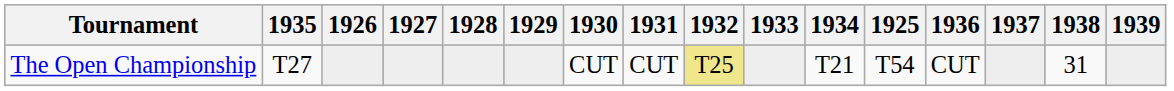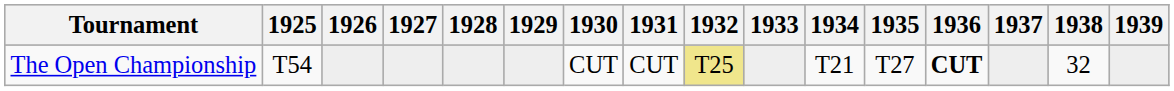 <table class="wikitable" style="font-size:95%;text-align:center;">
 <tr>
 <th>Tournament</th>
-<th>1935</th>
+<th>1925</th>
 <th>1926</th>
 <th>1927</th>
 <th>1928</th>
 <th>1929</th>
 <th>1930</th>
 <th>1931</th>
 <th>1932</th>
 <th>1933</th>
 <th>1934</th>
-<th>1925</th>
+<th>1935</th>
 <th>1936</th>
 <th>1937</th>
 <th>1938</th>
 <th>1939</th>
 </tr>
 <tr>
 <td align=left><a href='#'>The Open Championship</a></td>
-<td>T27</td>
+<td>T54</td>
 <td style="background:#eeeeee;"></td>
 <td style="background:#eeeeee;"></td>
 <td style="background:#eeeeee;"></td>
 <td style="background:#eeeeee;"></td>
 <td>CUT</td>
 <td>CUT</td>
 <td style="background: khaki;">T25</td>
 <td style="background:#eeeeee;"></td>
 <td>T21</td>
-<td>T54</td>
-<td>CUT</td>
+<td>T27</td>
+<td><strong>CUT</strong></td>
 <td style="background:#eeeeee;"></td>
-<td>31</td>
+<td>32</td>
 <td style="background:#eeeeee;"></td>
 </tr>
 </table>
